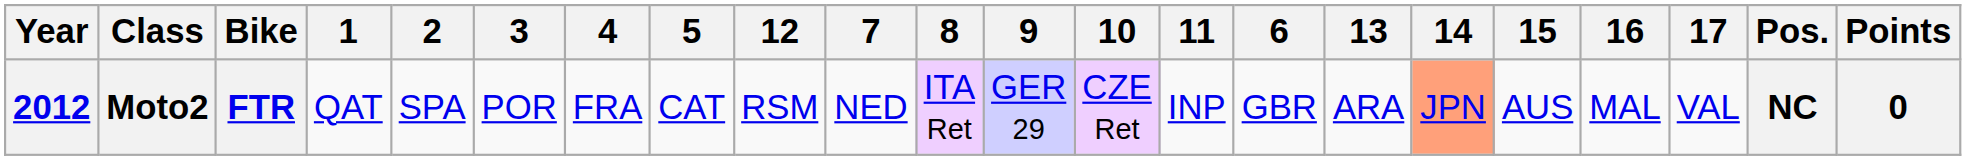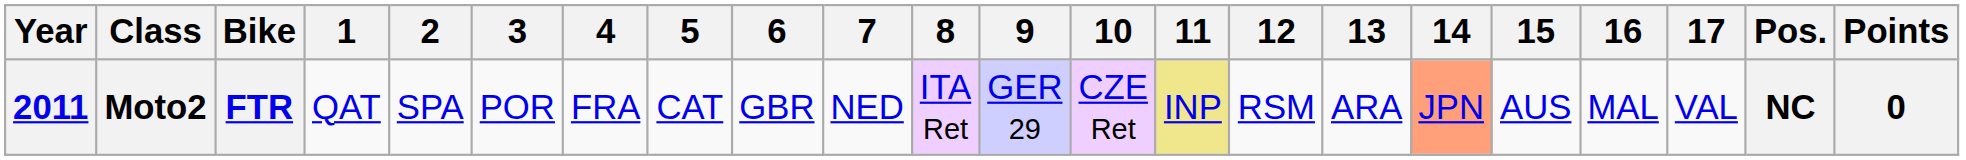 <table class="wikitable" style="text-align:center">
 <tr>
 <th>Year</th>
 <th>Class</th>
 <th>Bike</th>
 <th>1</th>
 <th>2</th>
 <th>3</th>
 <th>4</th>
 <th>5</th>
-<th>12</th>
+<th>6</th>
 <th>7</th>
 <th>8</th>
 <th>9</th>
 <th>10</th>
 <th>11</th>
-<th>6</th>
+<th>12</th>
 <th>13</th>
 <th>14</th>
 <th>15</th>
 <th>16</th>
 <th>17</th>
 <th>Pos.</th>
 <th>Points</th>
 </tr>
 <tr>
-<th><a href='#'>2012</a></th>
+<th><a href='#'>2011</a></th>
 <th>Moto2</th>
 <th><a href='#'>FTR</a></th>
 <td><a href='#'>QAT</a></td>
 <td><a href='#'>SPA</a></td>
 <td><a href='#'>POR</a></td>
 <td><a href='#'>FRA</a></td>
 <td><a href='#'>CAT</a></td>
-<td><a href='#'>RSM</a></td>
+<td><a href='#'>GBR</a></td>
 <td><a href='#'>NED</a></td>
 <td style="background:#efcfff;"><a href='#'>ITA</a><br><small>Ret</small></td>
 <td style="background:#cfcfff;"><a href='#'>GER</a><br><small>29</small></td>
 <td style="background:#efcfff;"><a href='#'>CZE</a><br><small>Ret</small></td>
-<td><a href='#'>INP</a></td>
-<td><a href='#'>GBR</a></td>
+<td style="background: khaki;"><a href='#'>INP</a></td>
+<td><a href='#'>RSM</a></td>
 <td><a href='#'>ARA</a></td>
 <td style="background: lightsalmon;"><a href='#'>JPN</a></td>
 <td><a href='#'>AUS</a></td>
 <td><a href='#'>MAL</a></td>
 <td><a href='#'>VAL</a></td>
 <th>NC</th>
 <th>0</th>
 </tr>
 </table>
